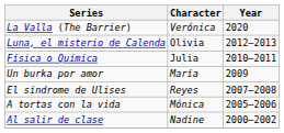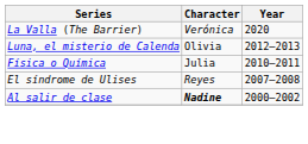 <table class="wikitable">
 <tr>
 <th><strong>Series</strong></th>
 <th><strong>Character</strong></th>
 <th><strong>Year</strong></th>
 </tr>
 <tr>
 <td><em><a href='#'>La Valla</a></em> (<em>The Barrier</em>)</td>
 <td><em>Verónica</em></td>
 <td>2020</td>
 </tr>
 <tr>
 <td><em><a href='#'>Luna, el misterio de Calenda</a></em></td>
 <td>Olivia</td>
 <td>2012–2013</td>
 </tr>
 <tr>
 <td><em><a href='#'>Física o Química</a></em></td>
 <td>Julia</td>
 <td>2010–2011</td>
 </tr>
 <tr>
-<td><em>Un burka por amor</em></td>
-<td><em>María</em></td>
-<td>2009</td>
-</tr>
-<tr>
 <td><em>El síndrome de Ulises</em></td>
 <td><em>Reyes</em></td>
 <td>2007–2008</td>
 </tr>
 <tr>
-<td><em>A tortas con la vida</em></td>
-<td><em>Mónica</em></td>
-<td>2005–2006</td>
-</tr>
-<tr>
 <td><em><a href='#'>Al salir de clase</a></em></td>
-<td><em>Nadine</em></td>
+<td><strong><em>Nadine</em></strong></td>
 <td>2000–2002</td>
 </tr>
 <tr>
 </tr>
 </table>
